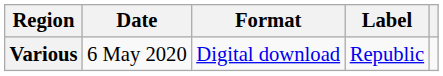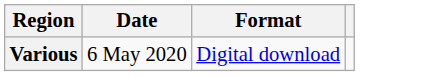 <table class="wikitable plainrowheaders">
 <tr>
 <th scope="col">Region</th>
 <th scope="col">Date</th>
 <th scope="col">Format</th>
-<th scope="col">Label</th>
 <th scope="col"></th>
 </tr>
 <tr>
 <th scope="row">Various</th>
 <td>6 May 2020</td>
 <td><a href='#'>Digital download</a></td>
-<td><a href='#'>Republic</a></td>
 <td style="text-align:center;"></td>
 </tr>
 </table>
